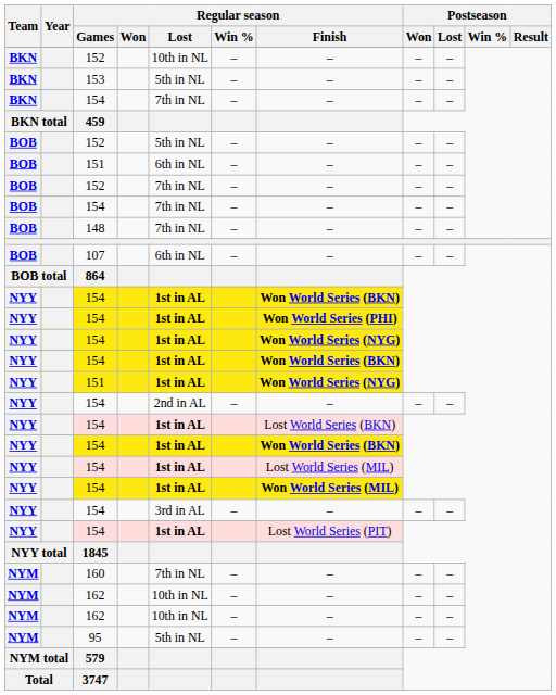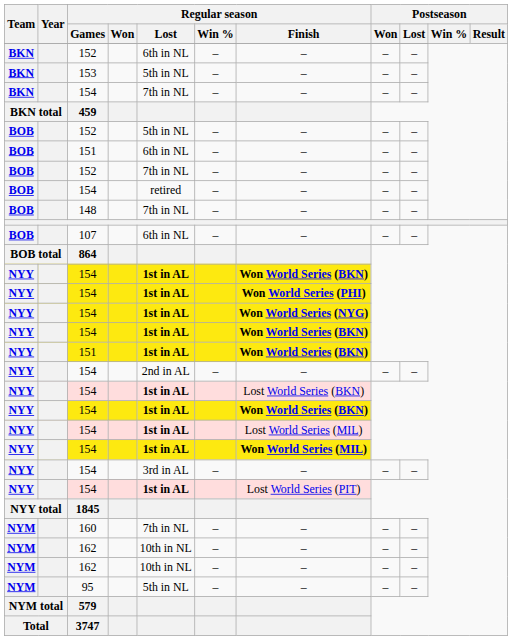 <table class="wikitable" style="font-size: 95%; text-align:center;">
 <tr>
 <th rowspan="2">Team</th>
 <th rowspan="2">Year</th>
 <th colspan="5">Regular season</th>
 <th colspan="4">Postseason</th>
 </tr>
 <tr>
 <th>Games</th>
 <th>Won</th>
 <th>Lost</th>
 <th>Win %</th>
 <th>Finish</th>
 <th>Won</th>
 <th>Lost</th>
 <th>Win %</th>
 <th>Result</th>
 </tr>
 <tr>
 </tr>
 <tr>
 <th><a href='#'>BKN</a></th>
 <th></th>
 <td>152</td>
 <td></td>
-<td>10th in NL</td>
+<td>6th in NL</td>
 <td>–</td>
 <td>–</td>
 <td>–</td>
 <td>–</td>
 </tr>
 <tr>
 <th><a href='#'>BKN</a></th>
 <th></th>
 <td>153</td>
 <td></td>
 <td>5th in NL</td>
 <td>–</td>
 <td>–</td>
 <td>–</td>
 <td>–</td>
 </tr>
 <tr>
 <th><a href='#'>BKN</a></th>
 <th></th>
 <td>154</td>
 <td></td>
 <td>7th in NL</td>
 <td>–</td>
 <td>–</td>
 <td>–</td>
 <td>–</td>
 </tr>
 <tr>
 <th colspan="2">BKN total</th>
 <th>459</th>
 <th></th>
 <th></th>
 <th></th>
 <th></th>
 </tr>
 <tr>
 <th><a href='#'>BOB</a></th>
 <th></th>
 <td>152</td>
 <td></td>
 <td>5th in NL</td>
 <td>–</td>
 <td>–</td>
 <td>–</td>
 <td>–</td>
 </tr>
 <tr>
 <th><a href='#'>BOB</a></th>
 <th></th>
 <td>151</td>
 <td></td>
 <td>6th in NL</td>
 <td>–</td>
 <td>–</td>
 <td>–</td>
 <td>–</td>
 </tr>
 <tr>
 <th><a href='#'>BOB</a></th>
 <th></th>
 <td>152</td>
 <td></td>
 <td>7th in NL</td>
 <td>–</td>
 <td>–</td>
 <td>–</td>
 <td>–</td>
 </tr>
 <tr>
 <th><a href='#'>BOB</a></th>
 <th></th>
 <td>154</td>
 <td></td>
-<td>7th in NL</td>
+<td>retired</td>
 <td>–</td>
 <td>–</td>
 <td>–</td>
 <td>–</td>
 </tr>
 <tr>
 <th><a href='#'>BOB</a></th>
 <th></th>
 <td>148</td>
 <td></td>
 <td>7th in NL</td>
 <td>–</td>
 <td>–</td>
 <td>–</td>
 <td>–</td>
 </tr>
 <tr>
 <th colspan="11"></th>
 </tr>
 <tr>
 <th><a href='#'>BOB</a></th>
 <th></th>
 <td>107</td>
 <td></td>
 <td>6th in NL</td>
 <td>–</td>
 <td>–</td>
 <td>–</td>
 <td>–</td>
 </tr>
 <tr>
 <th colspan="2">BOB total</th>
 <th>864</th>
 <th></th>
 <th></th>
 <th></th>
 <th></th>
 </tr>
 <tr style="background:#fde910">
 <th><a href='#'>NYY</a></th>
 <th></th>
 <td>154</td>
 <td></td>
 <td><strong>1st in AL</strong></td>
 <td></td>
 <td><strong>Won <a href='#'>World Series</a> (<a href='#'>BKN</a>)</strong></td>
 </tr>
 <tr style="background:#fde910">
 <th><a href='#'>NYY</a></th>
 <th></th>
 <td>154</td>
 <td></td>
 <td><strong>1st in AL</strong></td>
 <td></td>
 <td><strong>Won <a href='#'>World Series</a> (<a href='#'>PHI</a>)</strong></td>
 </tr>
 <tr style="background:#fde910">
 <th><a href='#'>NYY</a></th>
 <th></th>
 <td>154</td>
 <td></td>
 <td><strong>1st in AL</strong></td>
 <td></td>
 <td><strong>Won <a href='#'>World Series</a> (<a href='#'>NYG</a>)</strong></td>
 </tr>
 <tr style="background:#fde910">
 <th><a href='#'>NYY</a></th>
 <th></th>
 <td>154</td>
 <td></td>
 <td><strong>1st in AL</strong></td>
 <td></td>
 <td><strong>Won <a href='#'>World Series</a> (<a href='#'>BKN</a>)</strong></td>
 </tr>
 <tr style="background:#fde910">
 <th><a href='#'>NYY</a></th>
 <th></th>
 <td>151</td>
 <td></td>
 <td><strong>1st in AL</strong></td>
 <td></td>
-<td><strong>Won <a href='#'>World Series</a> (<a href='#'>NYG</a>)</strong></td>
+<td><strong>Won <a href='#'>World Series</a> (<a href='#'>BKN</a>)</strong></td>
 </tr>
 <tr>
 <th><a href='#'>NYY</a></th>
 <th></th>
 <td>154</td>
 <td></td>
 <td>2nd in AL</td>
 <td>–</td>
 <td>–</td>
 <td>–</td>
 <td>–</td>
 </tr>
 <tr style="background:#fdd">
 <th><a href='#'>NYY</a></th>
 <th></th>
 <td>154</td>
 <td></td>
 <td><strong>1st in AL</strong></td>
 <td></td>
 <td>Lost <a href='#'>World Series</a> (<a href='#'>BKN</a>)</td>
 </tr>
 <tr style="background:#fde910">
 <th><a href='#'>NYY</a></th>
 <th></th>
 <td>154</td>
 <td></td>
 <td><strong>1st in AL</strong></td>
 <td></td>
 <td><strong>Won <a href='#'>World Series</a> (<a href='#'>BKN</a>)</strong></td>
 </tr>
 <tr style="background:#fdd">
 <th><a href='#'>NYY</a></th>
 <th></th>
 <td>154</td>
 <td></td>
 <td><strong>1st in AL</strong></td>
 <td></td>
 <td>Lost <a href='#'>World Series</a> (<a href='#'>MIL</a>)</td>
 </tr>
 <tr style="background:#fde910">
 <th><a href='#'>NYY</a></th>
 <th></th>
 <td>154</td>
 <td></td>
 <td><strong>1st in AL</strong></td>
 <td></td>
 <td><strong>Won <a href='#'>World Series</a> (<a href='#'>MIL</a>)</strong></td>
 </tr>
 <tr>
 <th><a href='#'>NYY</a></th>
 <th></th>
 <td>154</td>
 <td></td>
 <td>3rd in AL</td>
 <td>–</td>
 <td>–</td>
 <td>–</td>
 <td>–</td>
 </tr>
 <tr style="background:#fdd">
 <th><a href='#'>NYY</a></th>
 <th></th>
 <td>154</td>
 <td></td>
 <td><strong>1st in AL</strong></td>
 <td></td>
 <td>Lost <a href='#'>World Series</a> (<a href='#'>PIT</a>)</td>
 </tr>
 <tr>
 <th colspan="2">NYY total</th>
 <th>1845</th>
 <th></th>
 <th></th>
 <th></th>
 <th></th>
 </tr>
 <tr>
 <th><a href='#'>NYM</a></th>
 <th></th>
 <td>160</td>
 <td></td>
 <td>7th in NL</td>
 <td>–</td>
 <td>–</td>
 <td>–</td>
 <td>–</td>
 </tr>
 <tr>
 <th><a href='#'>NYM</a></th>
 <th></th>
 <td>162</td>
 <td></td>
 <td>10th in NL</td>
 <td>–</td>
 <td>–</td>
 <td>–</td>
 <td>–</td>
 </tr>
 <tr>
 <th><a href='#'>NYM</a></th>
 <th></th>
 <td>162</td>
 <td></td>
 <td>10th in NL</td>
 <td>–</td>
 <td>–</td>
 <td>–</td>
 <td>–</td>
 </tr>
 <tr>
 <th><a href='#'>NYM</a></th>
 <th></th>
 <td>95</td>
 <td></td>
 <td>5th in NL</td>
 <td>–</td>
 <td>–</td>
 <td>–</td>
 <td>–</td>
 </tr>
 <tr>
 <th colspan="2">NYM total</th>
 <th>579</th>
 <th></th>
 <th></th>
 <th></th>
 <th></th>
 </tr>
 <tr>
 <th colspan="2">Total</th>
 <th>3747</th>
 <th></th>
 <th></th>
 <th></th>
 <th></th>
 </tr>
 </table>
